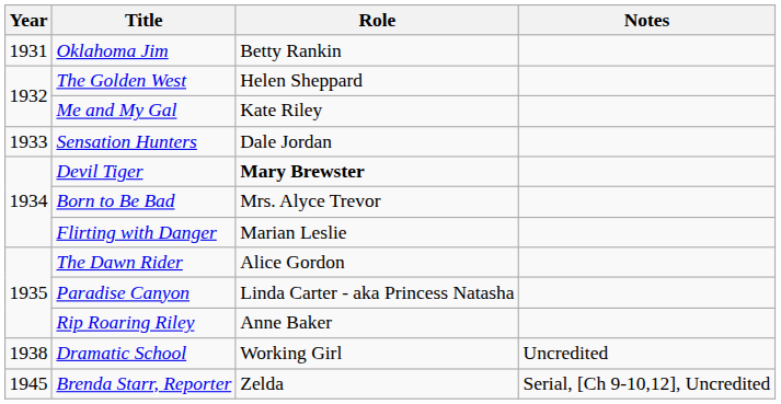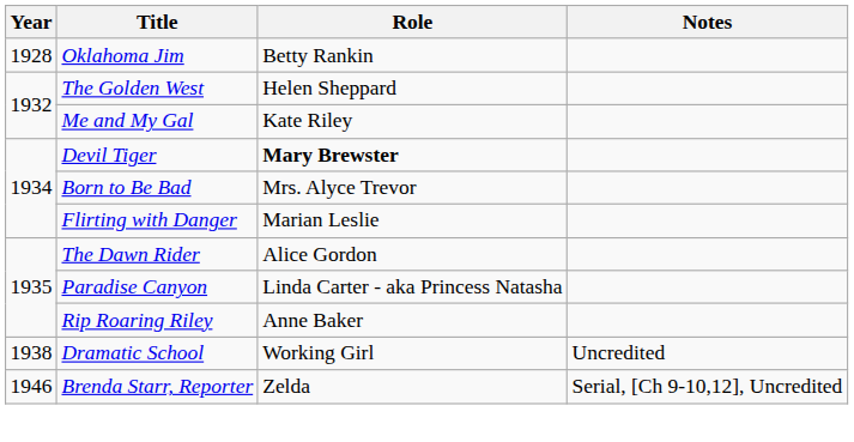 <table class="wikitable">
 <tr>
 <th>Year</th>
 <th>Title</th>
 <th>Role</th>
 <th>Notes</th>
 </tr>
 <tr>
-<td>1931</td>
+<td>1928</td>
 <td><em><a href='#'>Oklahoma Jim</a></em></td>
 <td>Betty Rankin</td>
 <td></td>
 </tr>
 <tr>
 <td rowspan=2>1932</td>
 <td><em><a href='#'>The Golden West</a></em></td>
 <td>Helen Sheppard</td>
 <td></td>
 </tr>
 <tr>
 <td><em><a href='#'>Me and My Gal</a></em></td>
 <td>Kate Riley</td>
-<td></td>
-</tr>
-<tr>
-<td>1933</td>
-<td><em><a href='#'>Sensation Hunters</a></em></td>
-<td>Dale Jordan</td>
 <td></td>
 </tr>
 <tr>
 <td rowspan=3>1934</td>
 <td><em><a href='#'>Devil Tiger</a></em></td>
 <td><strong>Mary Brewster</strong></td>
 <td></td>
 </tr>
 <tr>
 <td><em><a href='#'>Born to Be Bad</a></em></td>
 <td>Mrs. Alyce Trevor</td>
 <td></td>
 </tr>
 <tr>
 <td><em><a href='#'>Flirting with Danger</a></em></td>
 <td>Marian Leslie</td>
 <td></td>
 </tr>
 <tr>
 <td rowspan=3>1935</td>
 <td><em><a href='#'>The Dawn Rider</a></em></td>
 <td>Alice Gordon</td>
 <td></td>
 </tr>
 <tr>
 <td><em><a href='#'>Paradise Canyon</a></em></td>
 <td>Linda Carter - aka Princess Natasha</td>
 <td></td>
 </tr>
 <tr>
 <td><em><a href='#'>Rip Roaring Riley</a></em></td>
 <td>Anne Baker</td>
 <td></td>
 </tr>
 <tr>
 <td>1938</td>
 <td><em><a href='#'>Dramatic School</a></em></td>
 <td>Working Girl</td>
 <td>Uncredited</td>
 </tr>
 <tr>
-<td>1945</td>
+<td>1946</td>
 <td><em><a href='#'>Brenda Starr, Reporter</a></em></td>
 <td>Zelda</td>
 <td>Serial, [Ch 9-10,12], Uncredited</td>
 </tr>
 </table>
